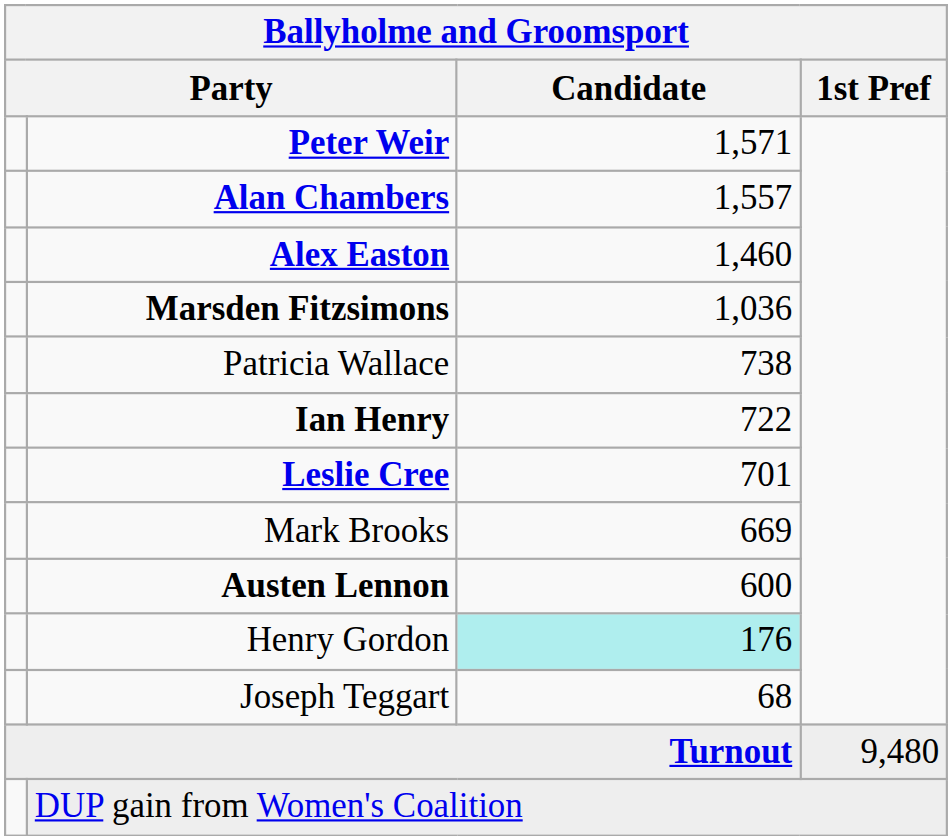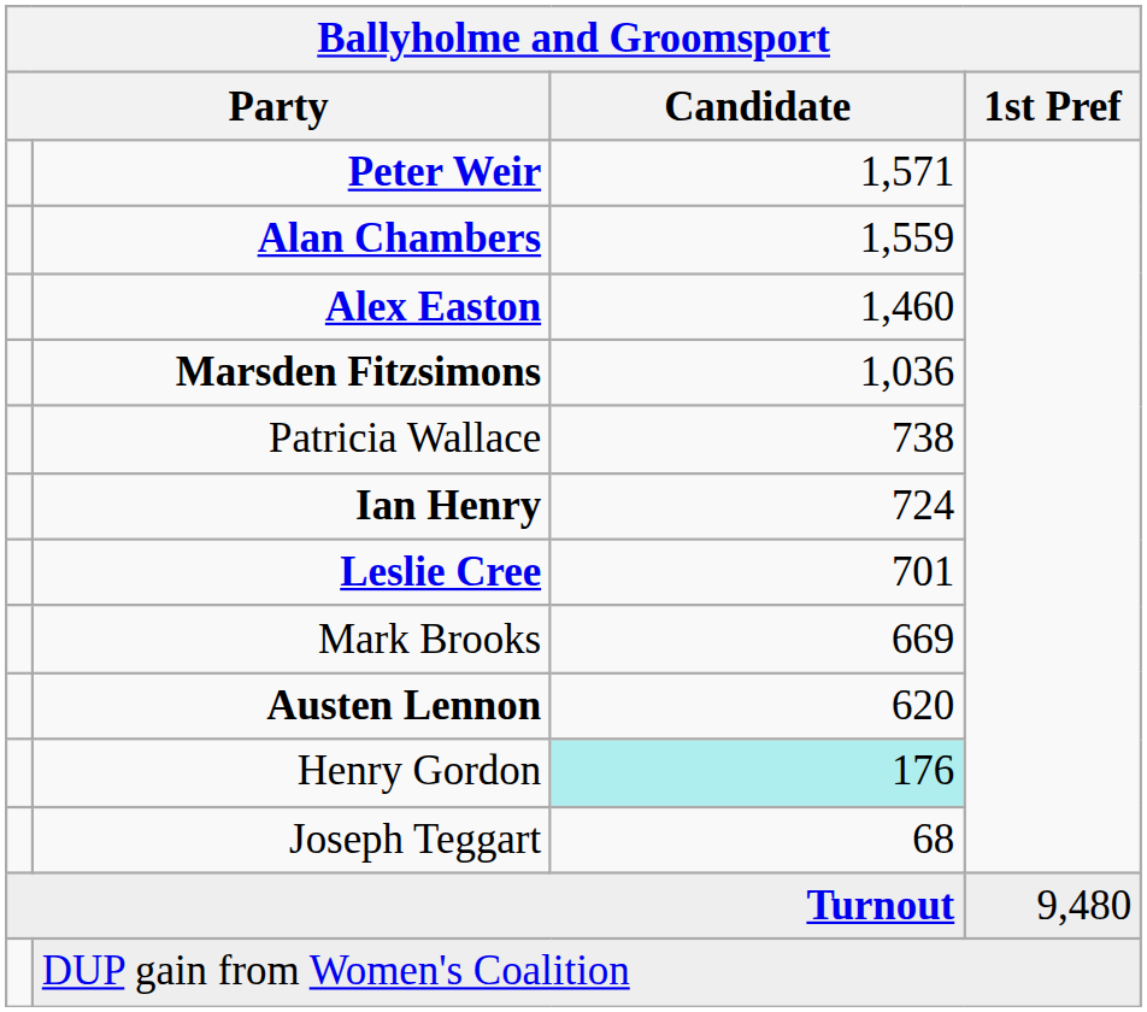 <table class="wikitable">
 <tr>
 <th colspan="4" align="center"><a href='#'>Ballyholme and Groomsport</a></th>
 </tr>
 <tr>
 <th colspan="2" align="center" width=200>Party</th>
 <th width=150>Candidate</th>
 <th width=60>1st Pref</th>
 </tr>
 <tr>
 <td></td>
 <td align="right"><strong><a href='#'>Peter Weir</a></strong></td>
 <td align="right">1,571</td>
 </tr>
 <tr>
 <td></td>
 <td align="right"><strong><a href='#'>Alan Chambers</a></strong></td>
-<td align="right">1,557</td>
+<td align="right">1,559</td>
 </tr>
 <tr>
 <td></td>
 <td align="right"><strong><a href='#'>Alex Easton</a></strong></td>
 <td align="right">1,460</td>
 </tr>
 <tr>
 <td></td>
 <td align="right"><strong>Marsden Fitzsimons</strong></td>
 <td align="right">1,036</td>
 </tr>
 <tr>
 <td></td>
 <td align="right">Patricia Wallace</td>
 <td align="right">738</td>
 </tr>
 <tr>
 <td></td>
 <td align="right"><strong>Ian Henry</strong></td>
-<td align="right">722</td>
+<td align="right">724</td>
 </tr>
 <tr>
 <td></td>
 <td align="right"><strong><a href='#'>Leslie Cree</a></strong></td>
 <td align="right">701</td>
 </tr>
 <tr>
 <td></td>
 <td align="right">Mark Brooks</td>
 <td align="right">669</td>
 </tr>
 <tr>
 <td></td>
 <td align="right"><strong>Austen Lennon</strong></td>
-<td align="right">600</td>
+<td align="right">620</td>
 </tr>
 <tr>
 <td></td>
 <td align="right">Henry Gordon</td>
 <td align="right" style="background: paleturquoise;">176</td>
 </tr>
 <tr>
 <td></td>
 <td align="right">Joseph Teggart</td>
 <td align="right">68</td>
 </tr>
 <tr bgcolor="EEEEEE">
 <td colspan=3 align="right"><strong><a href='#'>Turnout</a></strong></td>
 <td align="right">9,480</td>
 </tr>
 <tr>
 <td bgcolor=></td>
 <td colspan=3 bgcolor="EEEEEE"><a href='#'>DUP</a> gain from <a href='#'>Women's Coalition</a></td>
 </tr>
 </table>
